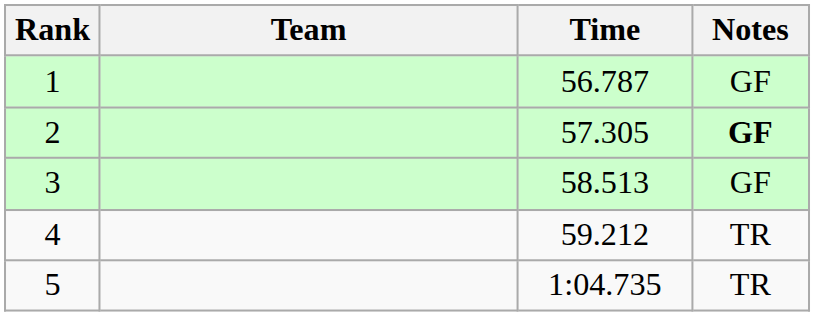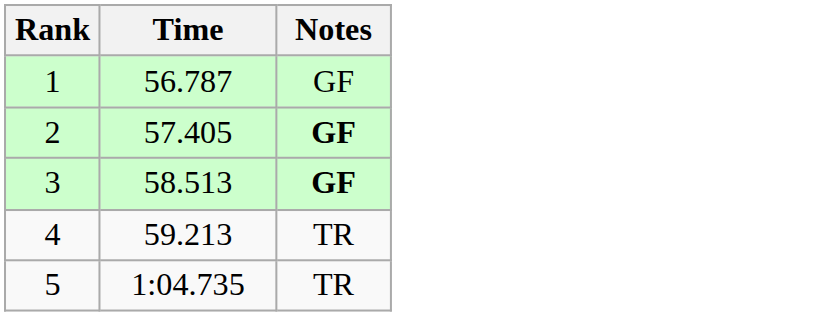 <table class=wikitable style="text-align:center">
 <tr>
 <th width=40>Rank</th>
-<th width=200>Team</th>
 <th width=80>Time</th>
 <th width=50>Notes</th>
 </tr>
 <tr bgcolor="#ccffcc">
 <td>1</td>
-<td align=left></td>
 <td>56.787</td>
 <td>GF</td>
 </tr>
 <tr bgcolor="#ccffcc">
 <td>2</td>
-<td align=left></td>
-<td>57.305</td>
+<td>57.405</td>
 <td><strong>GF</strong></td>
 </tr>
 <tr bgcolor="#ccffcc">
 <td>3</td>
-<td align=left></td>
 <td>58.513</td>
-<td>GF</td>
+<td><strong>GF</strong></td>
 </tr>
 <tr>
 <td>4</td>
-<td align=left></td>
-<td>59.212</td>
+<td>59.213</td>
 <td>TR</td>
 </tr>
 <tr>
 <td>5</td>
-<td align=left></td>
 <td>1:04.735</td>
 <td>TR</td>
 </tr>
 </table>
